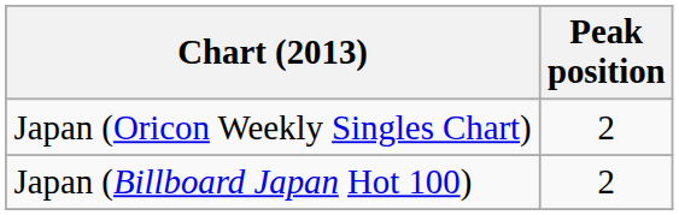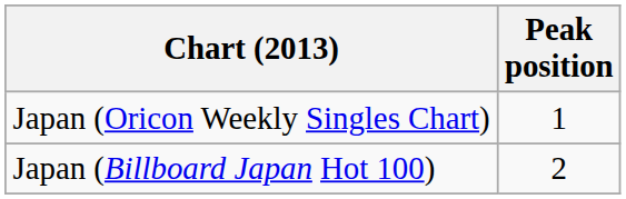 <table class="wikitable sortable" border="1">
 <tr>
 <th>Chart (2013)</th>
 <th>Peak<br>position</th>
 </tr>
 <tr>
 <td>Japan (<a href='#'>Oricon</a> Weekly <a href='#'>Singles Chart</a>)</td>
-<td style="text-align:center;">2</td>
+<td style="text-align:center;">1</td>
 </tr>
 <tr>
 <td>Japan (<em><a href='#'>Billboard Japan</a></em> <a href='#'>Hot 100</a>)</td>
 <td style="text-align:center;">2</td>
 </tr>
 </table>
